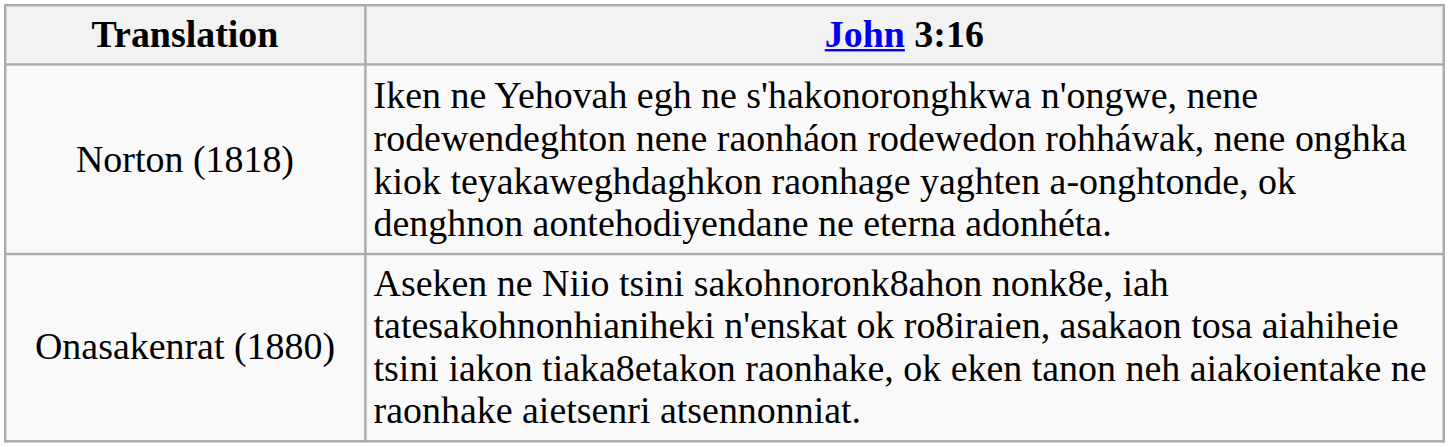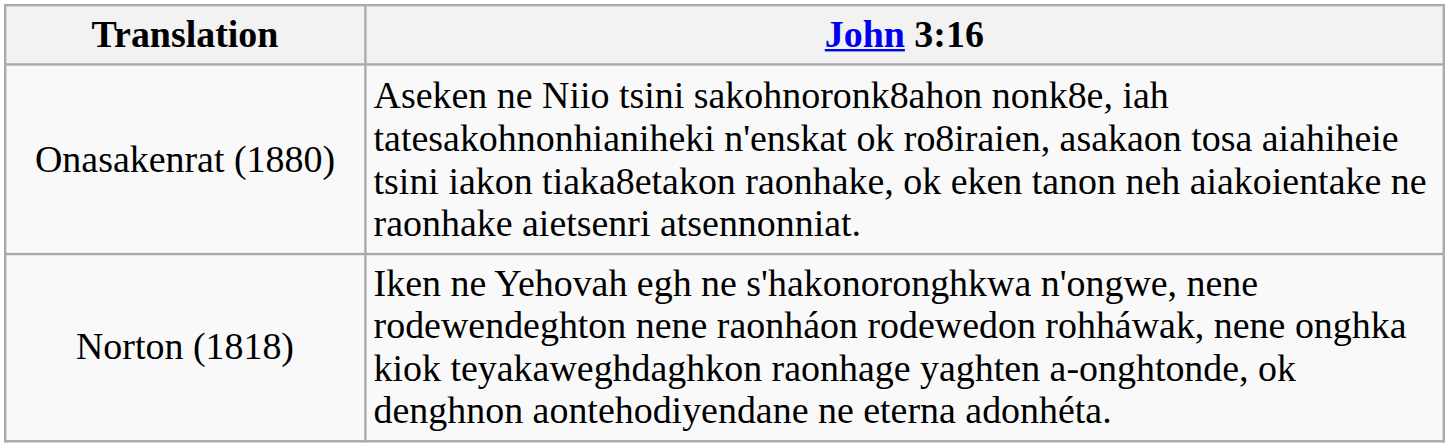 <table class="wikitable">
 <tr>
 <th style="text-align:center; width:25%;">Translation</th>
 <th><a href='#'>John</a> 3:16</th>
 </tr>
 <tr>
+<td style="text-align:center;">Onasakenrat (1880)</td>
+<td>Aseken ne Niio tsini sakohnoronk8ahon nonk8e, iah tatesakohnonhianiheki n'enskat ok ro8iraien, asakaon tosa aiahiheie tsini iakon tiaka8etakon raonhake, ok eken tanon neh aiakoientake ne raonhake aietsenri atsennonniat.</td>
+</tr>
+<tr>
 <td style="text-align:center;">Norton (1818)</td>
 <td>Iken ne Yehovah egh ne s'hakonoronghkwa n'ongwe, nene rodewendeghton nene raonháon rodewedon rohháwak, nene onghka kiok teyakaweghdaghkon raonhage yaghten a-onghtonde, ok denghnon aontehodiyendane ne eterna adonhéta.</td>
 </tr>
-<tr>
-<td style="text-align:center;">Onasakenrat (1880)</td>
-<td>Aseken ne Niio tsini sakohnoronk8ahon nonk8e, iah tatesakohnonhianiheki n'enskat ok ro8iraien, asakaon tosa aiahiheie tsini iakon tiaka8etakon raonhake, ok eken tanon neh aiakoientake ne raonhake aietsenri atsennonniat.</td>
-</tr>
 </table>
